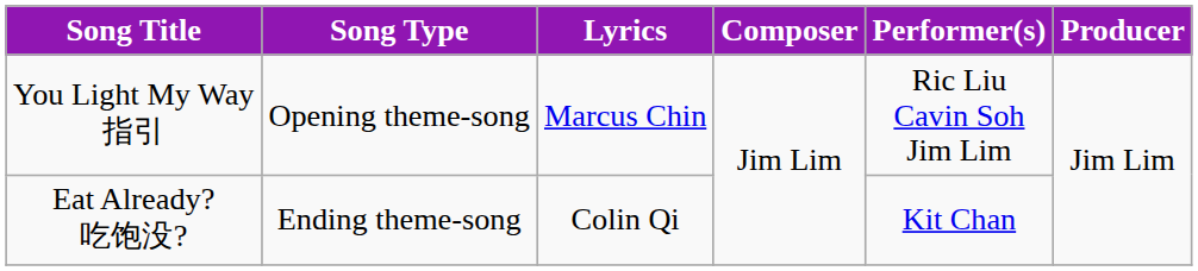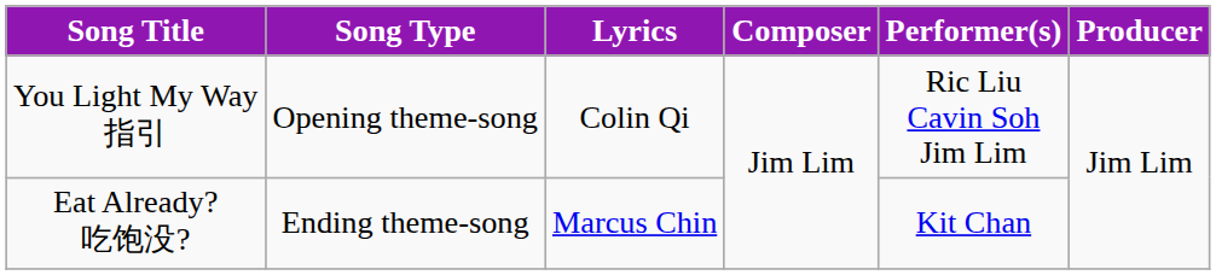 <table class="wikitable" style="margin:auto;">
 <tr>
 <th style="background:#9016b2; color:white">Song Title</th>
 <th style="background:#9016b2; color:white">Song Type</th>
 <th style="background:#9016b2; color:white">Lyrics</th>
 <th style="background:#9016b2; color:white">Composer</th>
 <th style="background:#9016b2; color:white">Performer(s)</th>
 <th style="background:#9016b2; color:white">Producer</th>
 </tr>
 <tr style="text-align:center;">
 <td>You Light My Way <br>指引</td>
 <td>Opening theme-song</td>
-<td><a href='#'>Marcus Chin</a></td>
+<td>Colin Qi</td>
 <td rowspan="2">Jim Lim</td>
 <td>Ric Liu<br><a href='#'>Cavin Soh</a><br>Jim Lim</td>
 <td rowspan="2">Jim Lim</td>
 </tr>
 <tr style="text-align:center;">
 <td>Eat Already? <br>吃饱没?</td>
 <td>Ending theme-song</td>
-<td>Colin Qi</td>
+<td><a href='#'>Marcus Chin</a></td>
 <td><a href='#'>Kit Chan</a></td>
 </tr>
 </table>
